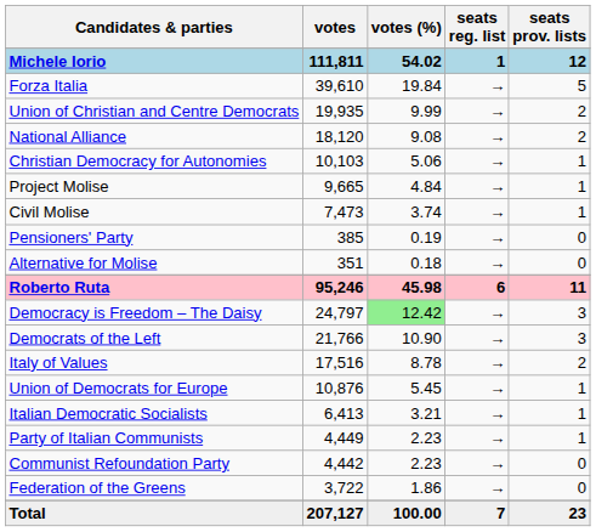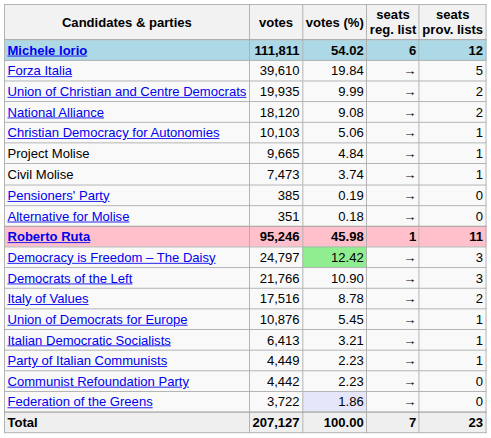 <table class="wikitable" style="font-size:95%">
 <tr bgcolor="EFEFEF">
 <th>Candidates & parties</th>
 <th>votes</th>
 <th>votes (%)</th>
 <th>seats<br>reg. list</th>
 <th>seats<br>prov. lists</th>
 </tr>
 <tr>
 </tr>
 <tr bgcolor="lightblue">
 <td><strong><a href='#'>Michele Iorio</a></strong></td>
 <td align=right><strong>111,811</strong></td>
 <td align=right><strong>54.02</strong></td>
-<td align=right><strong>1</strong></td>
+<td align=right><strong>6</strong></td>
 <td align=right><strong>12</strong></td>
 </tr>
 <tr>
 <td><a href='#'>Forza Italia</a></td>
 <td align=right>39,610</td>
 <td align=right>19.84</td>
 <td align=right>→</td>
 <td align=right>5</td>
 </tr>
 <tr>
 <td><a href='#'>Union of Christian and Centre Democrats</a></td>
 <td align=right>19,935</td>
 <td align=right>9.99</td>
 <td align=right>→</td>
 <td align=right>2</td>
 </tr>
 <tr>
 <td><a href='#'>National Alliance</a></td>
 <td align=right>18,120</td>
 <td align=right>9.08</td>
 <td align=right>→</td>
 <td align=right>2</td>
 </tr>
 <tr>
 <td><a href='#'>Christian Democracy for Autonomies</a></td>
 <td align=right>10,103</td>
 <td align=right>5.06</td>
 <td align=right>→</td>
 <td align=right>1</td>
 </tr>
 <tr>
 <td>Project Molise</td>
 <td align=right>9,665</td>
 <td align=right>4.84</td>
 <td align=right>→</td>
 <td align=right>1</td>
 </tr>
 <tr>
 <td>Civil Molise</td>
 <td align=right>7,473</td>
 <td align=right>3.74</td>
 <td align=right>→</td>
 <td align=right>1</td>
 </tr>
 <tr>
 <td><a href='#'>Pensioners' Party</a></td>
 <td align=right>385</td>
 <td align=right>0.19</td>
 <td align=right>→</td>
 <td align=right>0</td>
 </tr>
 <tr>
 <td><a href='#'>Alternative for Molise</a></td>
 <td align=right>351</td>
 <td align=right>0.18</td>
 <td align=right>→</td>
 <td align=right>0</td>
 </tr>
 <tr>
 </tr>
 <tr bgcolor="pink">
 <td><strong><a href='#'>Roberto Ruta</a></strong></td>
 <td align=right><strong>95,246</strong></td>
 <td align=right><strong>45.98</strong></td>
-<td align=right><strong>6</strong></td>
+<td align=right><strong>1</strong></td>
 <td align=right><strong>11</strong></td>
 </tr>
 <tr>
 <td><a href='#'>Democracy is Freedom – The Daisy</a></td>
 <td align=right>24,797</td>
 <td align=right style="background: lightgreen;">12.42</td>
 <td align=right>→</td>
 <td align=right>3</td>
 </tr>
 <tr>
 <td><a href='#'>Democrats of the Left</a></td>
 <td align=right>21,766</td>
 <td align=right>10.90</td>
 <td align=right>→</td>
 <td align=right>3</td>
 </tr>
 <tr>
 <td><a href='#'>Italy of Values</a></td>
 <td align=right>17,516</td>
 <td align=right>8.78</td>
 <td align=right>→</td>
 <td align=right>2</td>
 </tr>
 <tr>
 <td><a href='#'>Union of Democrats for Europe</a></td>
 <td align=right>10,876</td>
 <td align=right>5.45</td>
 <td align=right>→</td>
 <td align=right>1</td>
 </tr>
 <tr>
 <td><a href='#'>Italian Democratic Socialists</a></td>
 <td align=right>6,413</td>
 <td align=right>3.21</td>
 <td align=right>→</td>
 <td align=right>1</td>
 </tr>
 <tr>
 <td><a href='#'>Party of Italian Communists</a></td>
 <td align=right>4,449</td>
 <td align=right>2.23</td>
 <td align=right>→</td>
 <td align=right>1</td>
 </tr>
 <tr>
 <td><a href='#'>Communist Refoundation Party</a></td>
 <td align=right>4,442</td>
 <td align=right>2.23</td>
 <td align=right>→</td>
 <td align=right>0</td>
 </tr>
 <tr>
 <td><a href='#'>Federation of the Greens</a></td>
 <td align=right>3,722</td>
-<td align=right>1.86</td>
+<td align=right style="background: lavender;">1.86</td>
 <td align=right>→</td>
 <td align=right>0</td>
 </tr>
 <tr>
 </tr>
 <tr bgcolor="EFEFEF">
 <td><strong>Total</strong></td>
 <td align=right><strong>207,127</strong></td>
 <td align=right><strong>100.00</strong></td>
 <td align=right><strong>7</strong></td>
 <td align=right><strong>23</strong></td>
 </tr>
 </table>
